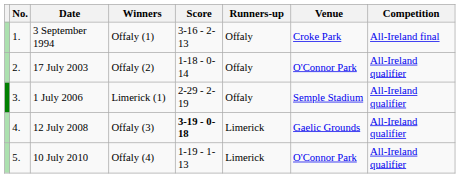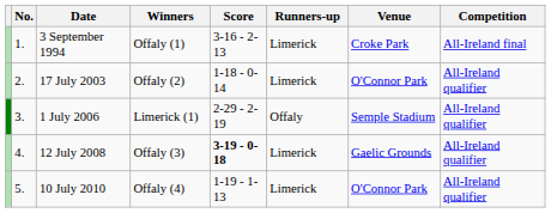 <table class="wikitable" style="font-size:90%">
 <tr>
 <th width=1></th>
 <th width=5>No.</th>
 <th width=120>Date</th>
 <th width=100>Winners</th>
 <th width=70>Score</th>
 <th width=100>Runners-up</th>
 <th width=120>Venue</th>
 <th width=130>Competition</th>
 </tr>
 <tr>
 <td style="background-color:#ACE1AF"></td>
 <td>1.</td>
 <td>3 September 1994</td>
 <td>Offaly (1)</td>
 <td>3-16 - 2-13</td>
-<td>Offaly</td>
+<td>Limerick</td>
 <td><a href='#'>Croke Park</a></td>
 <td><a href='#'>All-Ireland final</a></td>
 </tr>
 <tr>
 <td style="background-color:#ACE1AF"></td>
 <td>2.</td>
 <td>17 July 2003</td>
 <td>Offaly (2)</td>
 <td>1-18 - 0-14</td>
-<td>Offaly</td>
+<td>Limerick</td>
 <td><a href='#'>O'Connor Park</a></td>
 <td><a href='#'>All-Ireland qualifier</a></td>
 </tr>
 <tr>
 <td style="background-color:#008000"></td>
 <td>3.</td>
 <td>1 July 2006</td>
 <td>Limerick (1)</td>
 <td>2-29 - 2-19</td>
 <td>Offaly</td>
 <td><a href='#'>Semple Stadium</a></td>
 <td><a href='#'>All-Ireland qualifier</a></td>
 </tr>
 <tr>
 <td style="background-color:#ACE1AF"></td>
 <td>4.</td>
 <td>12 July 2008</td>
 <td>Offaly (3)</td>
 <td><strong>3-19 - 0-18</strong></td>
 <td>Limerick</td>
 <td><a href='#'>Gaelic Grounds</a></td>
 <td><a href='#'>All-Ireland qualifier</a></td>
 </tr>
 <tr>
 <td style="background-color:#ACE1AF"></td>
 <td>5.</td>
 <td>10 July 2010</td>
 <td>Offaly (4)</td>
 <td>1-19 - 1-13</td>
 <td>Limerick</td>
 <td><a href='#'>O'Connor Park</a></td>
 <td><a href='#'>All-Ireland qualifier</a></td>
 </tr>
 </table>
